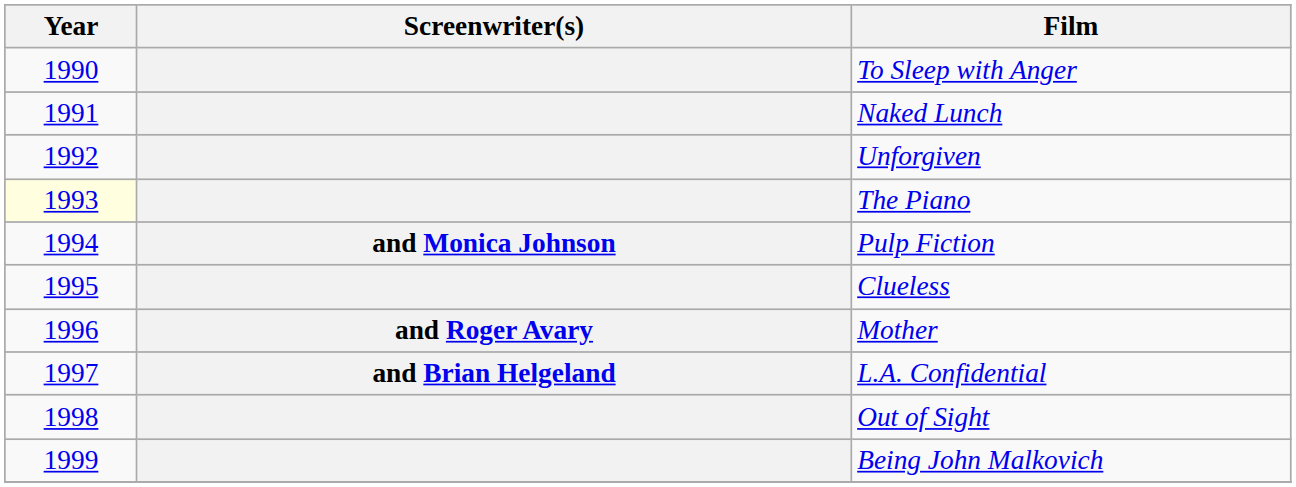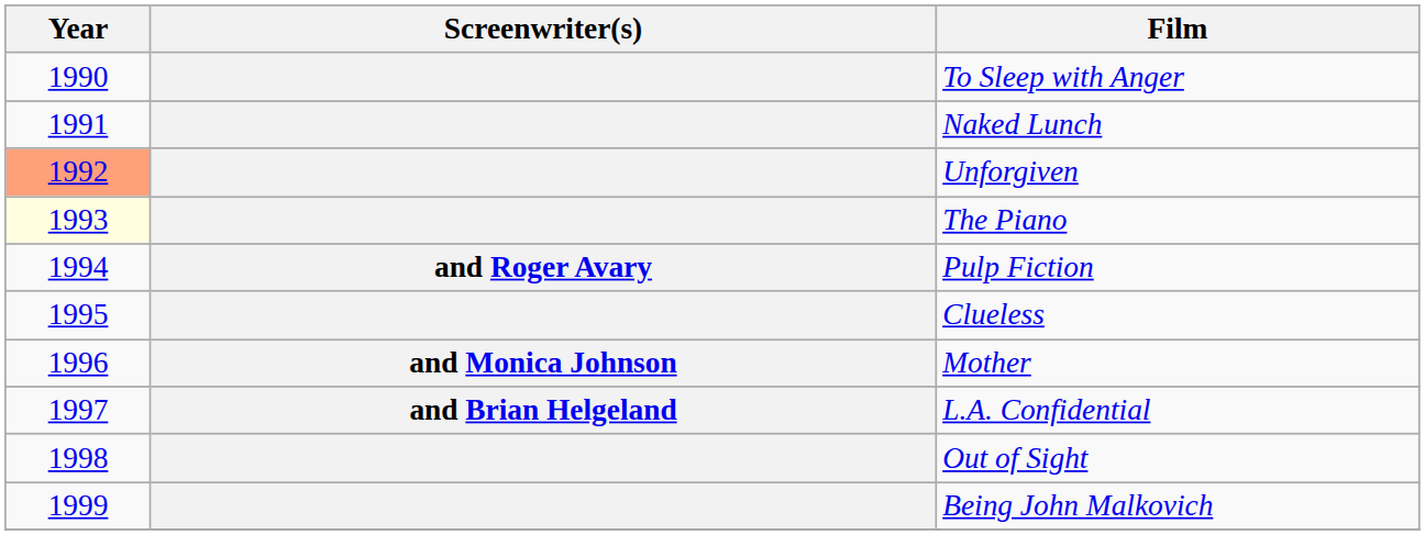 <table class="sortable wikitable plainrowheaders">
 <tr>
 <th scope="col" width=70>Year</th>
 <th scope="col" width=410>Screenwriter(s)</th>
 <th scope="col" width=250>Film</th>
 </tr>
 <tr>
 <td style="text-align:center;"><a href='#'>1990</a></td>
 <th scope=row></th>
 <td><em><a href='#'>To Sleep with Anger</a></em></td>
 </tr>
 <tr>
 <td style="text-align:center;"><a href='#'>1991</a></td>
 <th scope=row></th>
 <td><em><a href='#'>Naked Lunch</a></em></td>
 </tr>
 <tr>
-<td style="text-align:center;"><a href='#'>1992</a></td>
+<td style="background: lightsalmon; text-align:center;"><a href='#'>1992</a></td>
 <th scope=row></th>
 <td><em><a href='#'>Unforgiven</a></em></td>
 </tr>
 <tr>
 <td style="background: lightyellow; text-align:center;"><a href='#'>1993</a></td>
 <th scope=row></th>
 <td><em><a href='#'>The Piano</a></em></td>
 </tr>
 <tr>
 <td style="text-align:center;"><a href='#'>1994</a></td>
-<th scope=row> and <a href='#'>Monica Johnson</a></th>
+<th scope=row> and <a href='#'>Roger Avary</a></th>
 <td><em><a href='#'>Pulp Fiction</a></em></td>
 </tr>
 <tr>
 <td style="text-align:center;"><a href='#'>1995</a></td>
 <th scope=row></th>
 <td><em><a href='#'>Clueless</a></em></td>
 </tr>
 <tr>
 <td style="text-align:center;"><a href='#'>1996</a></td>
-<th scope=row> and <a href='#'>Roger Avary</a></th>
+<th scope=row> and <a href='#'>Monica Johnson</a></th>
 <td><em><a href='#'>Mother</a></em></td>
 </tr>
 <tr>
 <td style="text-align:center;"><a href='#'>1997</a></td>
 <th scope=row> and <a href='#'>Brian Helgeland</a></th>
 <td><em><a href='#'>L.A. Confidential</a></em></td>
 </tr>
 <tr>
 <td style="text-align:center;"><a href='#'>1998</a></td>
 <th scope=row></th>
 <td><em><a href='#'>Out of Sight</a></em></td>
 </tr>
 <tr>
 <td style="text-align:center;"><a href='#'>1999</a></td>
 <th scope=row></th>
 <td><em><a href='#'>Being John Malkovich</a></em></td>
 </tr>
 <tr>
 </tr>
 </table>
